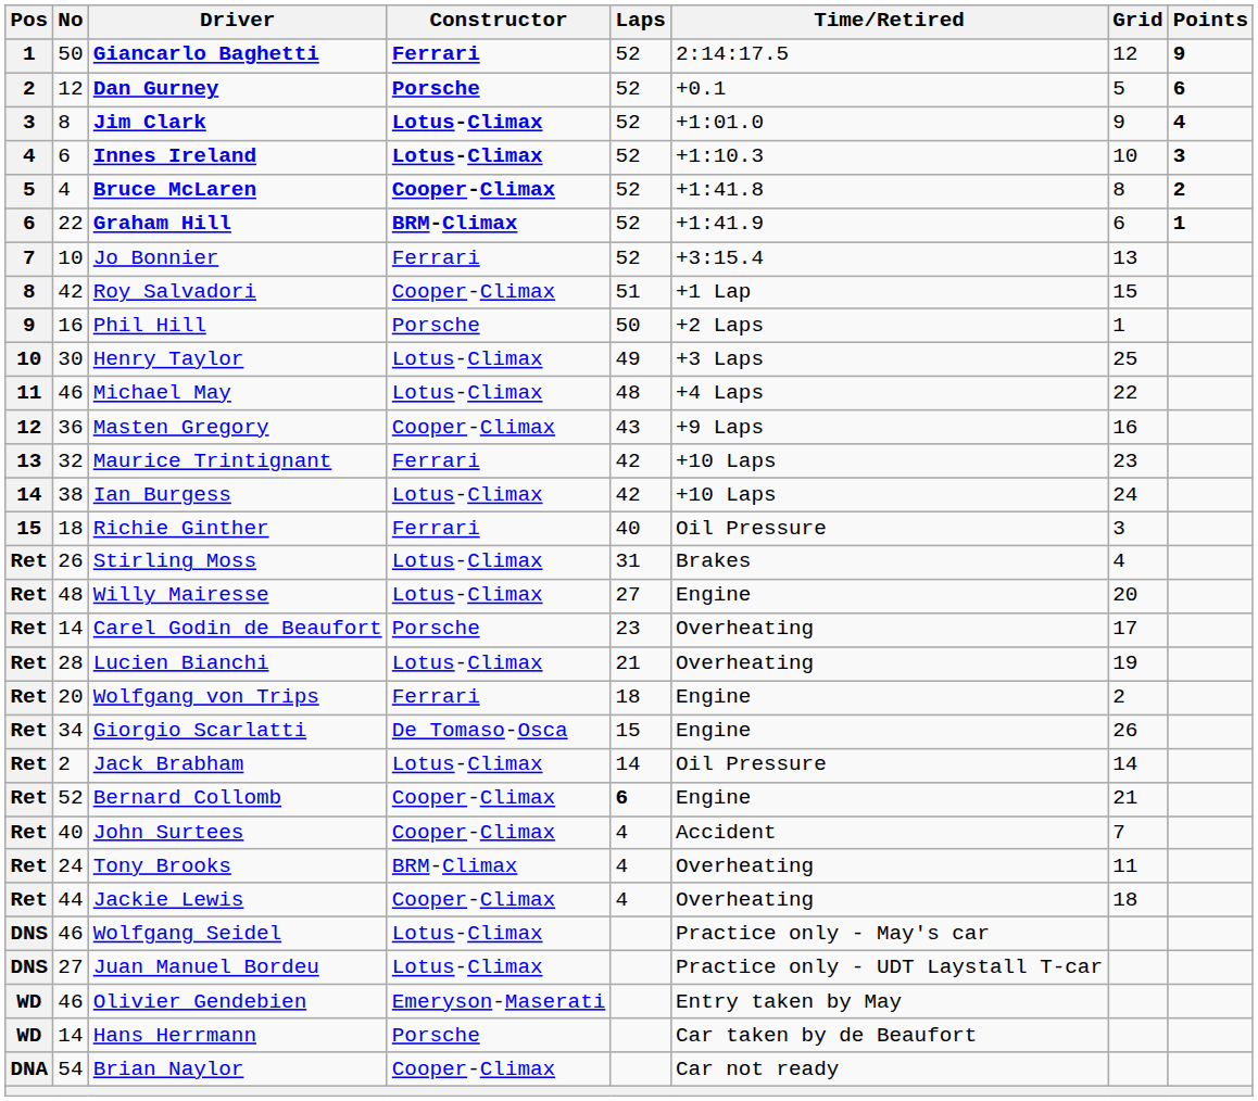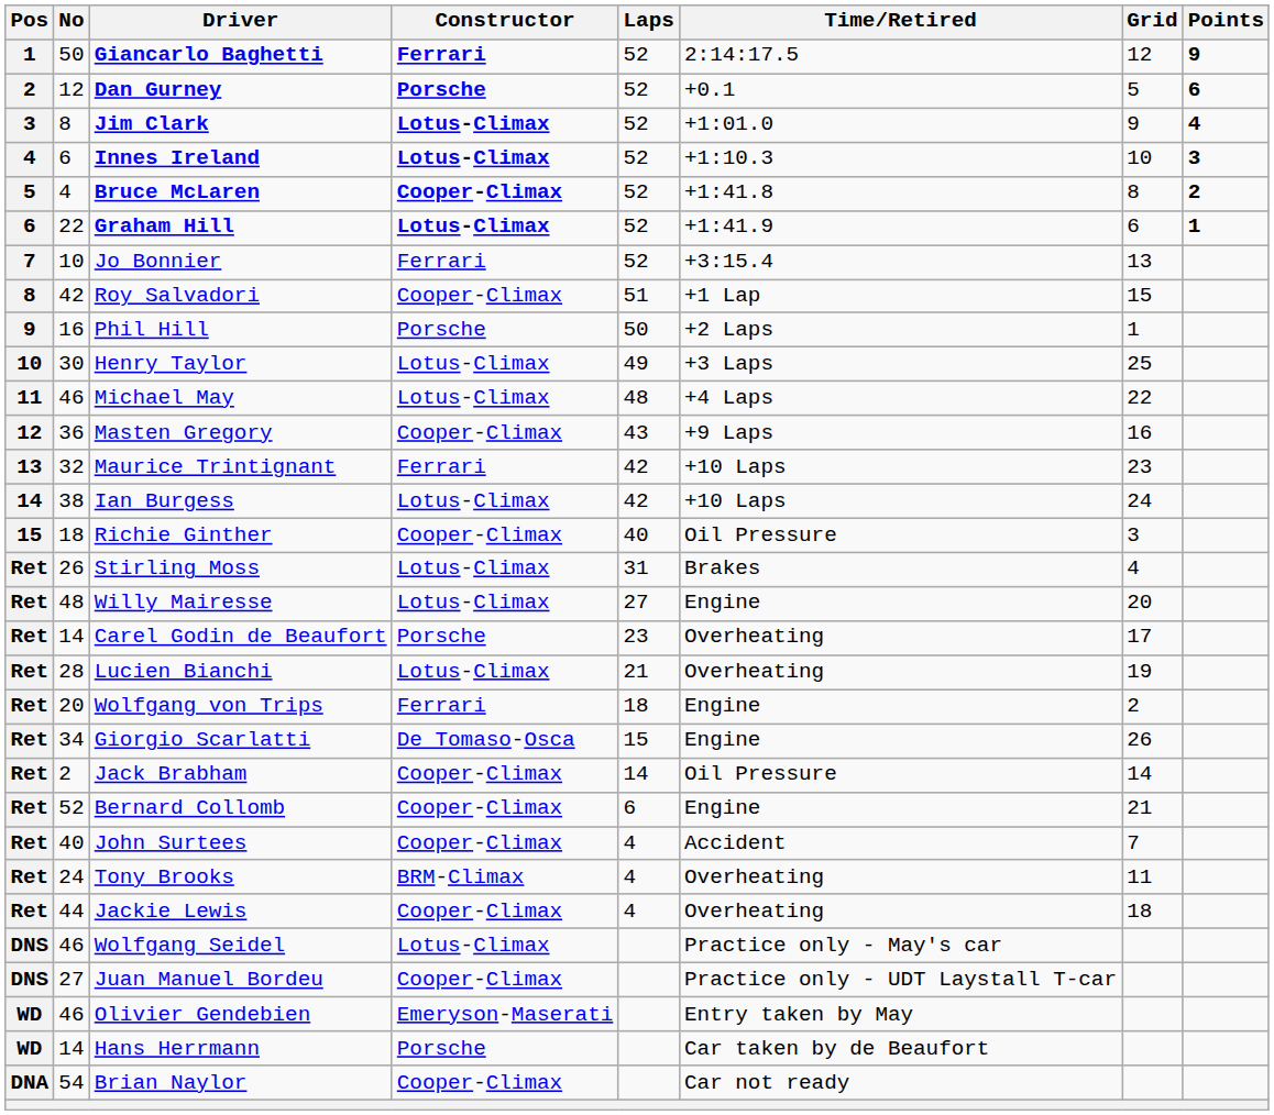 <table class="wikitable" style="font-size: 95%;">
 <tr>
 <th>Pos</th>
 <th>No</th>
 <th>Driver</th>
 <th>Constructor</th>
 <th>Laps</th>
 <th>Time/Retired</th>
 <th>Grid</th>
 <th>Points</th>
 </tr>
 <tr>
 <th>1</th>
 <td>50</td>
 <td> <strong><a href='#'>Giancarlo Baghetti</a></strong></td>
 <td><strong><a href='#'>Ferrari</a></strong></td>
 <td>52</td>
 <td>2:14:17.5</td>
 <td>12</td>
 <td><strong>9</strong></td>
 </tr>
 <tr>
 <th>2</th>
 <td>12</td>
 <td> <strong><a href='#'>Dan Gurney</a></strong></td>
 <td><strong><a href='#'>Porsche</a></strong></td>
 <td>52</td>
 <td>+0.1</td>
 <td>5</td>
 <td><strong>6</strong></td>
 </tr>
 <tr>
 <th>3</th>
 <td>8</td>
 <td> <strong><a href='#'>Jim Clark</a></strong></td>
 <td><strong><a href='#'>Lotus</a>-<a href='#'>Climax</a></strong></td>
 <td>52</td>
 <td>+1:01.0</td>
 <td>9</td>
 <td><strong>4</strong></td>
 </tr>
 <tr>
 <th>4</th>
 <td>6</td>
 <td> <strong><a href='#'>Innes Ireland</a></strong></td>
 <td><strong><a href='#'>Lotus</a>-<a href='#'>Climax</a></strong></td>
 <td>52</td>
 <td>+1:10.3</td>
 <td>10</td>
 <td><strong>3</strong></td>
 </tr>
 <tr>
 <th>5</th>
 <td>4</td>
 <td> <strong><a href='#'>Bruce McLaren</a></strong></td>
 <td><strong><a href='#'>Cooper</a>-<a href='#'>Climax</a></strong></td>
 <td>52</td>
 <td>+1:41.8</td>
 <td>8</td>
 <td><strong>2</strong></td>
 </tr>
 <tr>
 <th>6</th>
 <td>22</td>
 <td> <strong><a href='#'>Graham Hill</a></strong></td>
-<td><strong><a href='#'>BRM</a>-<a href='#'>Climax</a></strong></td>
+<td><strong><a href='#'>Lotus</a>-<a href='#'>Climax</a></strong></td>
 <td>52</td>
 <td>+1:41.9</td>
 <td>6</td>
 <td><strong>1</strong></td>
 </tr>
 <tr>
 <th>7</th>
 <td>10</td>
 <td> <a href='#'>Jo Bonnier</a></td>
 <td><a href='#'>Ferrari</a></td>
 <td>52</td>
 <td>+3:15.4</td>
 <td>13</td>
 <td></td>
 </tr>
 <tr>
 <th>8</th>
 <td>42</td>
 <td> <a href='#'>Roy Salvadori</a></td>
 <td><a href='#'>Cooper</a>-<a href='#'>Climax</a></td>
 <td>51</td>
 <td>+1 Lap</td>
 <td>15</td>
 <td></td>
 </tr>
 <tr>
 <th>9</th>
 <td>16</td>
 <td> <a href='#'>Phil Hill</a></td>
 <td><a href='#'>Porsche</a></td>
 <td>50</td>
 <td>+2 Laps</td>
 <td>1</td>
 <td></td>
 </tr>
 <tr>
 <th>10</th>
 <td>30</td>
 <td> <a href='#'>Henry Taylor</a></td>
 <td><a href='#'>Lotus</a>-<a href='#'>Climax</a></td>
 <td>49</td>
 <td>+3 Laps</td>
 <td>25</td>
 <td></td>
 </tr>
 <tr>
 <th>11</th>
 <td>46</td>
 <td> <a href='#'>Michael May</a></td>
 <td><a href='#'>Lotus</a>-<a href='#'>Climax</a></td>
 <td>48</td>
 <td>+4 Laps</td>
 <td>22</td>
 <td></td>
 </tr>
 <tr>
 <th>12</th>
 <td>36</td>
 <td> <a href='#'>Masten Gregory</a></td>
 <td><a href='#'>Cooper</a>-<a href='#'>Climax</a></td>
 <td>43</td>
 <td>+9 Laps</td>
 <td>16</td>
 <td></td>
 </tr>
 <tr>
 <th>13</th>
 <td>32</td>
 <td> <a href='#'>Maurice Trintignant</a></td>
 <td><a href='#'>Ferrari</a></td>
 <td>42</td>
 <td>+10 Laps</td>
 <td>23</td>
 <td></td>
 </tr>
 <tr>
 <th>14</th>
 <td>38</td>
 <td> <a href='#'>Ian Burgess</a></td>
 <td><a href='#'>Lotus</a>-<a href='#'>Climax</a></td>
 <td>42</td>
 <td>+10 Laps</td>
 <td>24</td>
 <td></td>
 </tr>
 <tr>
 <th>15</th>
 <td>18</td>
 <td> <a href='#'>Richie Ginther</a></td>
-<td><a href='#'>Ferrari</a></td>
+<td><a href='#'>Cooper</a>-<a href='#'>Climax</a></td>
 <td>40</td>
 <td>Oil Pressure</td>
 <td>3</td>
 <td></td>
 </tr>
 <tr>
 <th>Ret</th>
 <td>26</td>
 <td> <a href='#'>Stirling Moss</a></td>
 <td><a href='#'>Lotus</a>-<a href='#'>Climax</a></td>
 <td>31</td>
 <td>Brakes</td>
 <td>4</td>
 <td></td>
 </tr>
 <tr>
 <th>Ret</th>
 <td>48</td>
 <td> <a href='#'>Willy Mairesse</a></td>
 <td><a href='#'>Lotus</a>-<a href='#'>Climax</a></td>
 <td>27</td>
 <td>Engine</td>
 <td>20</td>
 <td></td>
 </tr>
 <tr>
 <th>Ret</th>
 <td>14</td>
 <td> <a href='#'>Carel Godin de Beaufort</a></td>
 <td><a href='#'>Porsche</a></td>
 <td>23</td>
 <td>Overheating</td>
 <td>17</td>
 <td></td>
 </tr>
 <tr>
 <th>Ret</th>
 <td>28</td>
 <td> <a href='#'>Lucien Bianchi</a></td>
 <td><a href='#'>Lotus</a>-<a href='#'>Climax</a></td>
 <td>21</td>
 <td>Overheating</td>
 <td>19</td>
 <td></td>
 </tr>
 <tr>
 <th>Ret</th>
 <td>20</td>
 <td> <a href='#'>Wolfgang von Trips</a></td>
 <td><a href='#'>Ferrari</a></td>
 <td>18</td>
 <td>Engine</td>
 <td>2</td>
 <td></td>
 </tr>
 <tr>
 <th>Ret</th>
 <td>34</td>
 <td> <a href='#'>Giorgio Scarlatti</a></td>
 <td><a href='#'>De Tomaso</a>-<a href='#'>Osca</a></td>
 <td>15</td>
 <td>Engine</td>
 <td>26</td>
 <td></td>
 </tr>
 <tr>
 <th>Ret</th>
 <td>2</td>
 <td> <a href='#'>Jack Brabham</a></td>
-<td><a href='#'>Lotus</a>-<a href='#'>Climax</a></td>
+<td><a href='#'>Cooper</a>-<a href='#'>Climax</a></td>
 <td>14</td>
 <td>Oil Pressure</td>
 <td>14</td>
 <td></td>
 </tr>
 <tr>
 <th>Ret</th>
 <td>52</td>
 <td> <a href='#'>Bernard Collomb</a></td>
 <td><a href='#'>Cooper</a>-<a href='#'>Climax</a></td>
-<td><strong>6</strong></td>
+<td>6</td>
 <td>Engine</td>
 <td>21</td>
 <td></td>
 </tr>
 <tr>
 <th>Ret</th>
 <td>40</td>
 <td> <a href='#'>John Surtees</a></td>
 <td><a href='#'>Cooper</a>-<a href='#'>Climax</a></td>
 <td>4</td>
 <td>Accident</td>
 <td>7</td>
 <td></td>
 </tr>
 <tr>
 <th>Ret</th>
 <td>24</td>
 <td> <a href='#'>Tony Brooks</a></td>
 <td><a href='#'>BRM</a>-<a href='#'>Climax</a></td>
 <td>4</td>
 <td>Overheating</td>
 <td>11</td>
 <td></td>
 </tr>
 <tr>
 <th>Ret</th>
 <td>44</td>
 <td> <a href='#'>Jackie Lewis</a></td>
 <td><a href='#'>Cooper</a>-<a href='#'>Climax</a></td>
 <td>4</td>
 <td>Overheating</td>
 <td>18</td>
 <td></td>
 </tr>
 <tr>
 <th>DNS</th>
 <td>46</td>
 <td> <a href='#'>Wolfgang Seidel</a></td>
 <td><a href='#'>Lotus</a>-<a href='#'>Climax</a></td>
 <td></td>
 <td>Practice only - May's car</td>
 <td></td>
 <td></td>
 </tr>
 <tr>
 <th>DNS</th>
 <td>27</td>
 <td> <a href='#'>Juan Manuel Bordeu</a></td>
-<td><a href='#'>Lotus</a>-<a href='#'>Climax</a></td>
+<td><a href='#'>Cooper</a>-<a href='#'>Climax</a></td>
 <td></td>
 <td>Practice only - UDT Laystall T-car</td>
 <td></td>
 <td></td>
 </tr>
 <tr>
 <th>WD</th>
 <td>46</td>
 <td> <a href='#'>Olivier Gendebien</a></td>
 <td><a href='#'>Emeryson</a>-<a href='#'>Maserati</a></td>
 <td></td>
 <td>Entry taken by May</td>
 <td></td>
 <td></td>
 </tr>
 <tr>
 <th>WD</th>
 <td>14</td>
 <td> <a href='#'>Hans Herrmann</a></td>
 <td><a href='#'>Porsche</a></td>
 <td></td>
 <td>Car taken by de Beaufort</td>
 <td></td>
 <td></td>
 </tr>
 <tr>
 <th>DNA</th>
 <td>54</td>
 <td> <a href='#'>Brian Naylor</a></td>
 <td><a href='#'>Cooper</a>-<a href='#'>Climax</a></td>
 <td></td>
 <td>Car not ready</td>
 <td></td>
 <td></td>
 </tr>
 <tr>
 <th colspan="8"></th>
 </tr>
 </table>
